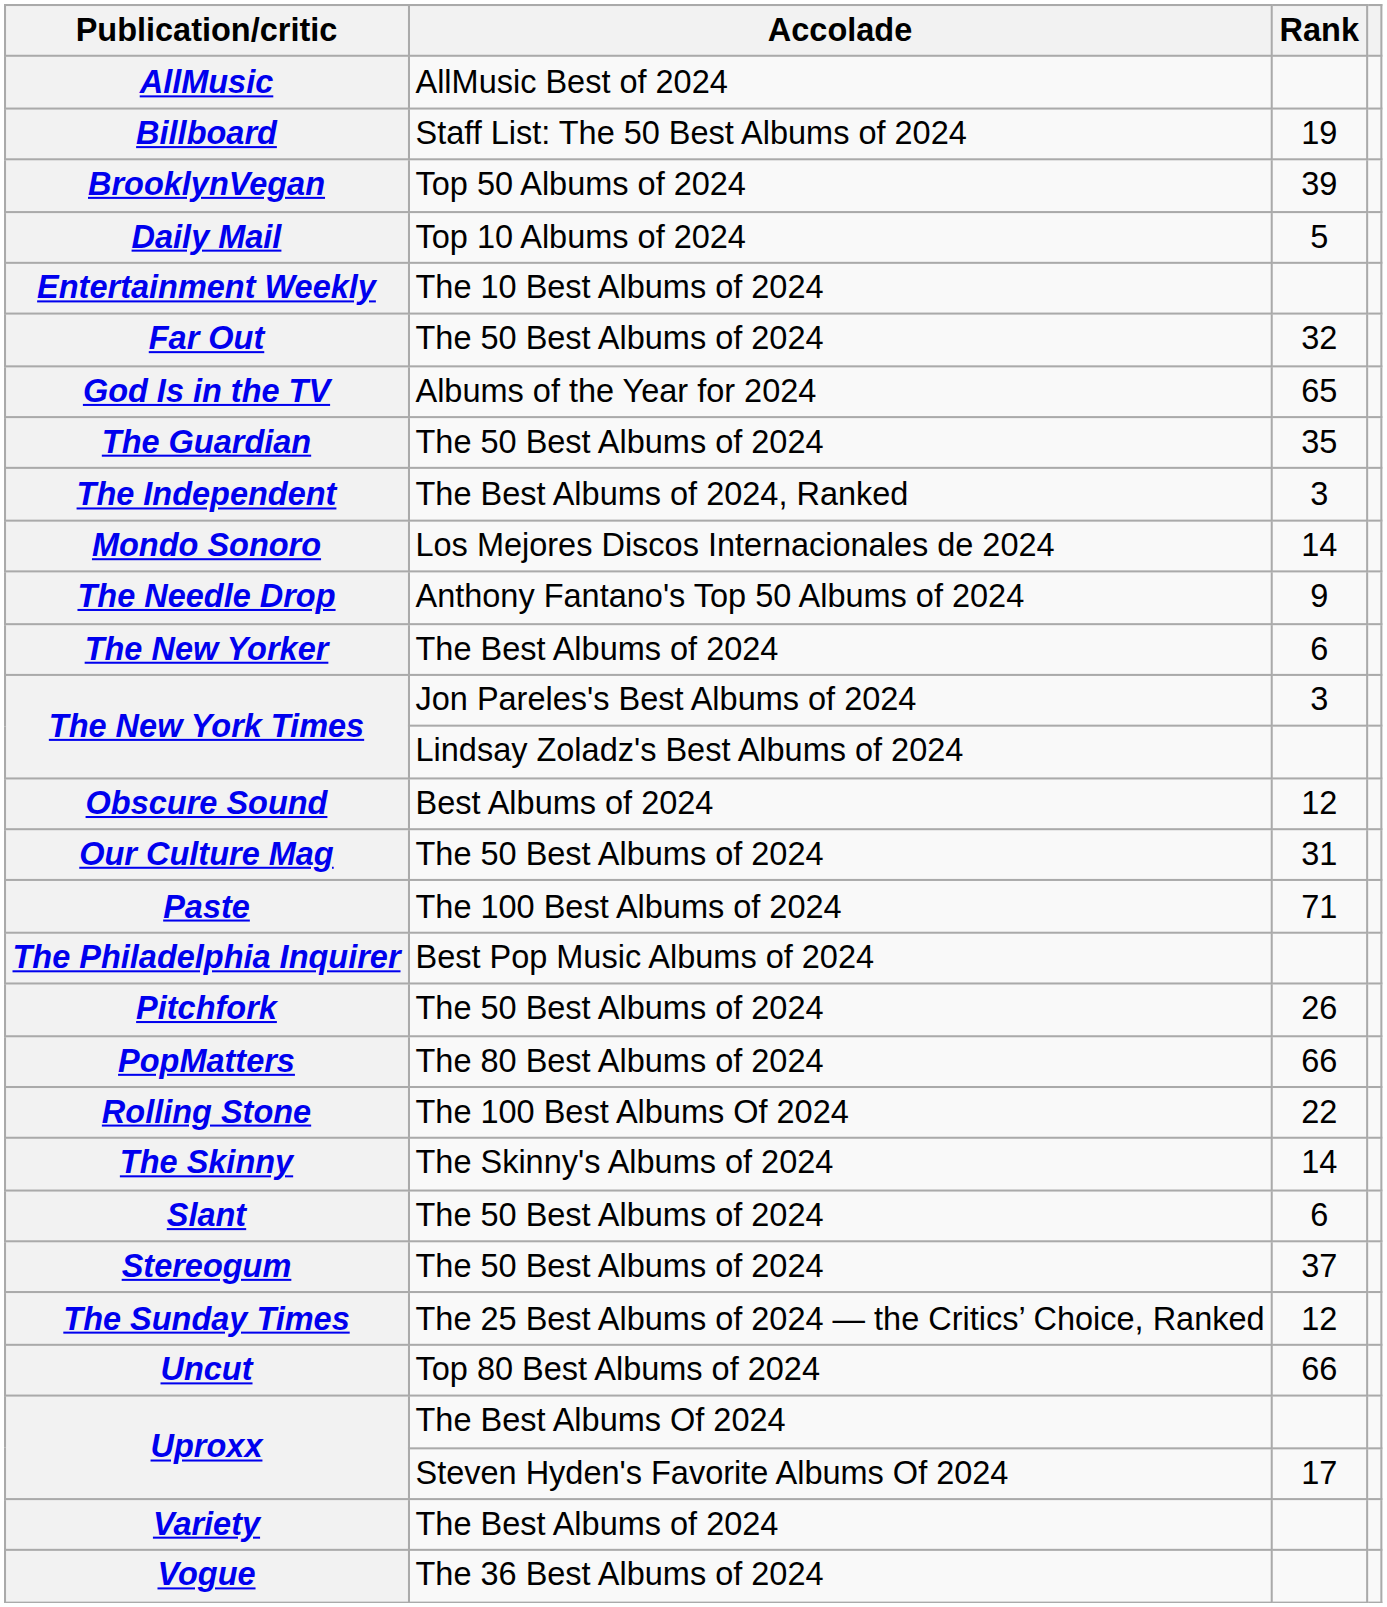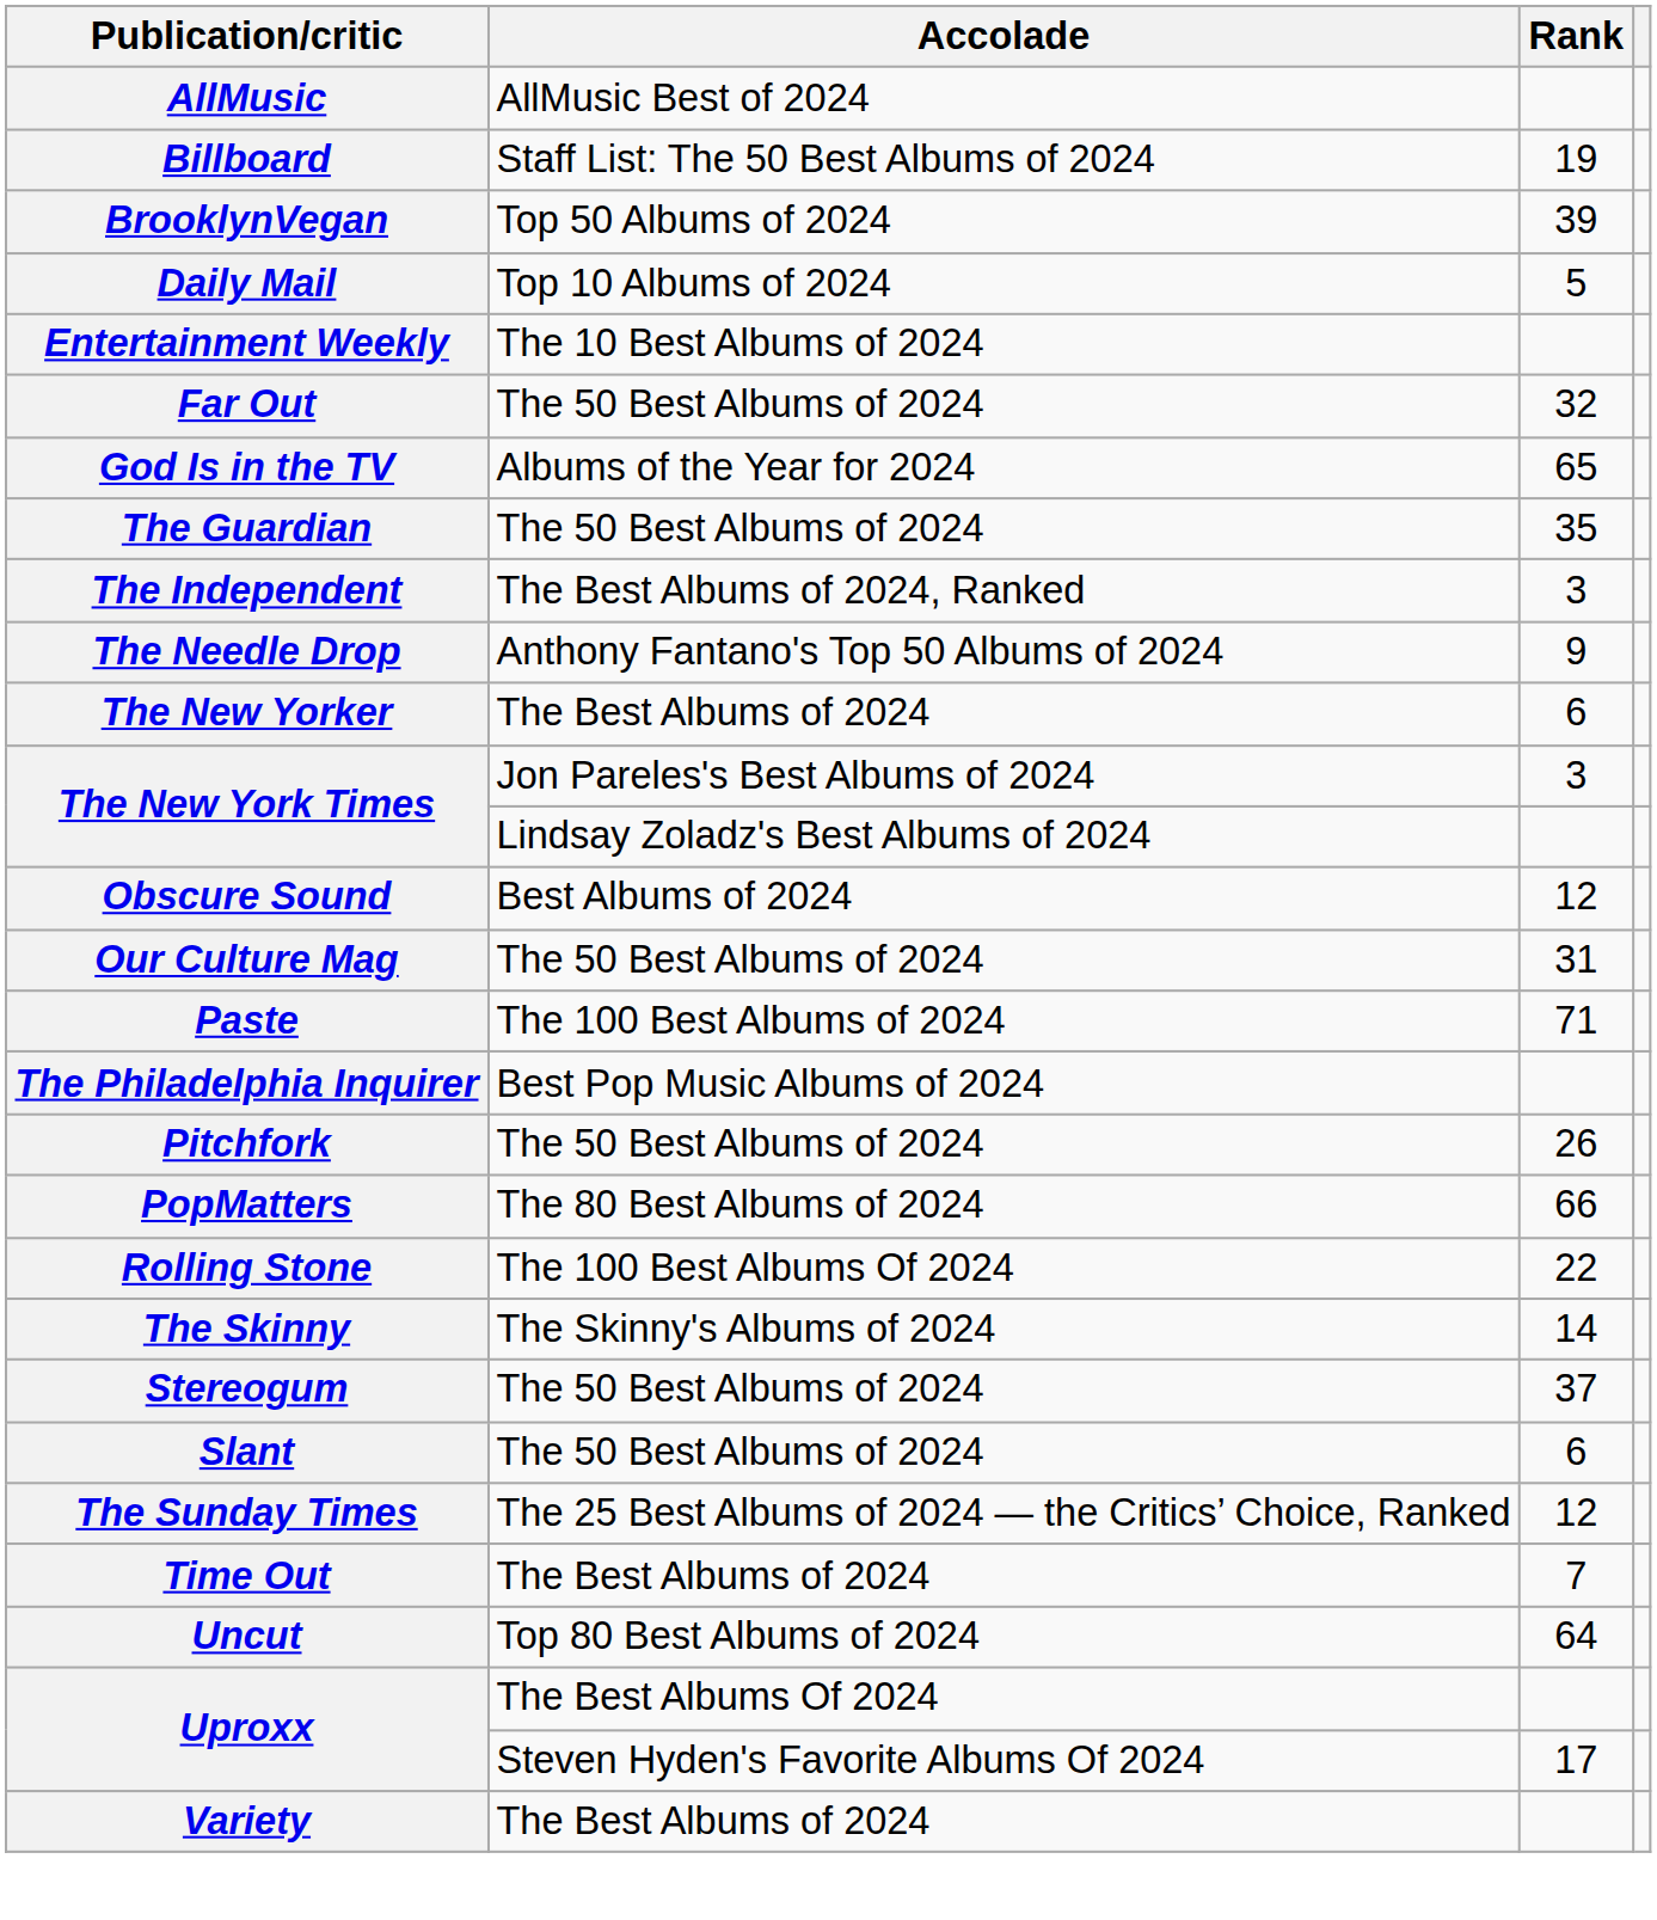 <table class="wikitable sortable plainrowheaders">
 <tr>
 <th scope="col">Publication/critic</th>
 <th scope="col">Accolade</th>
 <th scope="col">Rank</th>
 <th scope="col" class="unsortable"></th>
 </tr>
 <tr>
 <th scope="row"><em><a href='#'>AllMusic</a></em></th>
 <td>AllMusic Best of 2024</td>
 <td></td>
 <td style="text-align: center;"></td>
 </tr>
 <tr>
 <th scope="row"><em><a href='#'>Billboard</a></em></th>
 <td>Staff List: The 50 Best Albums of 2024</td>
 <td style="text-align: center;">19</td>
 <td style="text-align: center;"></td>
 </tr>
 <tr>
 <th scope="row"><em><a href='#'>BrooklynVegan</a></em></th>
 <td>Top 50 Albums of 2024</td>
 <td style="text-align: center;">39</td>
 <td style="text-align: center;"></td>
 </tr>
 <tr>
 <th scope="row"><em><a href='#'>Daily Mail</a></em></th>
 <td>Top 10 Albums of 2024</td>
 <td style="text-align: center;">5</td>
 <td style="text-align: center;"></td>
 </tr>
 <tr>
 <th scope="row"><em><a href='#'>Entertainment Weekly</a></em></th>
 <td>The 10 Best Albums of 2024</td>
 <td></td>
 <td style="text-align: center;"></td>
 </tr>
 <tr>
 <th scope="row"><em><a href='#'>Far Out</a></em></th>
 <td>The 50 Best Albums of 2024</td>
 <td style="text-align: center;">32</td>
 <td style="text-align: center;"></td>
 </tr>
 <tr>
 <th scope="row"><em><a href='#'>God Is in the TV</a></em></th>
 <td>Albums of the Year for 2024</td>
 <td style="text-align: center;">65</td>
 <td style="text-align: center;"></td>
 </tr>
 <tr>
 <th scope="row"><em><a href='#'>The Guardian</a></em></th>
 <td>The 50 Best Albums of 2024</td>
 <td style="text-align: center;">35</td>
 <td style="text-align: center;"></td>
 </tr>
 <tr>
 <th scope="row"><em><a href='#'>The Independent</a></em></th>
 <td>The Best Albums of 2024, Ranked</td>
 <td style="text-align: center;">3</td>
-<td style="text-align: center;"></td>
-</tr>
-<tr>
-<th scope="row"><em><a href='#'>Mondo Sonoro</a></em></th>
-<td>Los Mejores Discos Internacionales de 2024</td>
-<td style="text-align: center;">14</td>
 <td style="text-align: center;"></td>
 </tr>
 <tr>
 <th scope="row"><em><a href='#'>The Needle Drop</a></em></th>
 <td>Anthony Fantano's Top 50 Albums of 2024</td>
 <td style="text-align: center;">9</td>
 <td style="text-align: center;"></td>
 </tr>
 <tr>
 <th scope="row"><em><a href='#'>The New Yorker</a></em></th>
 <td>The Best Albums of 2024</td>
 <td style="text-align: center;">6</td>
 <td style="text-align: center;"></td>
 </tr>
 <tr>
 <th scope="row" rowspan="2"><em><a href='#'>The New York Times</a></em></th>
 <td>Jon Pareles's Best Albums of 2024</td>
 <td style="text-align: center;">3</td>
 <td style="text-align: center;"></td>
 </tr>
 <tr>
 <td>Lindsay Zoladz's Best Albums of 2024</td>
 <td></td>
 <td style="text-align: center;"></td>
 </tr>
 <tr>
 <th scope="row"><em><a href='#'>Obscure Sound</a></em></th>
 <td>Best Albums of 2024</td>
 <td style="text-align: center;">12</td>
 <td style="text-align: center;"></td>
 </tr>
 <tr>
 <th scope="row"><em><a href='#'>Our Culture Mag</a></em></th>
 <td>The 50 Best Albums of 2024</td>
 <td style="text-align: center;">31</td>
 <td style="text-align: center;"></td>
 </tr>
 <tr>
 <th scope="row"><em><a href='#'>Paste</a></em></th>
 <td>The 100 Best Albums of 2024</td>
 <td style="text-align: center;">71</td>
 <td style="text-align: center;"></td>
 </tr>
 <tr>
 <th scope="row"><em><a href='#'>The Philadelphia Inquirer</a></em></th>
 <td>Best Pop Music Albums of 2024</td>
 <td></td>
 <td style="text-align: center;"></td>
 </tr>
 <tr>
 <th scope="row"><em><a href='#'>Pitchfork</a></em></th>
 <td>The 50 Best Albums of 2024</td>
 <td style="text-align: center;">26</td>
 <td style="text-align: center;"></td>
 </tr>
 <tr>
 <th scope="row"><em><a href='#'>PopMatters</a></em></th>
 <td>The 80 Best Albums of 2024</td>
 <td style="text-align: center;">66</td>
 <td style="text-align: center;"></td>
 </tr>
 <tr>
 <th scope="row"><em><a href='#'>Rolling Stone</a></em></th>
 <td>The 100 Best Albums Of 2024</td>
 <td style="text-align: center;">22</td>
 <td style="text-align: center;"></td>
 </tr>
 <tr>
 <th scope="row"><em><a href='#'>The Skinny</a></em></th>
 <td>The Skinny's Albums of 2024</td>
 <td style="text-align: center;">14</td>
 <td style="text-align: center;"></td>
 </tr>
 <tr>
+<th scope="row"><em><a href='#'>Stereogum</a></em></th>
+<td>The 50 Best Albums of 2024</td>
+<td style="text-align: center;">37</td>
+<td style="text-align: center;"></td>
+</tr>
+<tr>
 <th scope="row"><em><a href='#'>Slant</a></em></th>
 <td>The 50 Best Albums of 2024</td>
 <td style="text-align: center;">6</td>
-<td style="text-align: center;"></td>
-</tr>
-<tr>
-<th scope="row"><em><a href='#'>Stereogum</a></em></th>
-<td>The 50 Best Albums of 2024</td>
-<td style="text-align: center;">37</td>
 <td style="text-align: center;"></td>
 </tr>
 <tr>
 <th scope="row"><em><a href='#'>The Sunday Times</a></em></th>
 <td>The 25 Best Albums of 2024 — the Critics’ Choice, Ranked</td>
 <td style="text-align: center;">12</td>
 <td style="text-align: center;"></td>
 </tr>
 <tr>
+<th scope="row"><em><a href='#'>Time Out</a></em></th>
+<td>The Best Albums of 2024</td>
+<td style="text-align: center;">7</td>
+<td style="text-align: center;"></td>
+</tr>
+<tr>
 <th scope="row"><em><a href='#'>Uncut</a></em></th>
 <td>Top 80 Best Albums of 2024</td>
-<td style="text-align: center;">66</td>
+<td style="text-align: center;">64</td>
 <td style="text-align: center;"></td>
 </tr>
 <tr>
 <th scope="row" rowspan="2"><em><a href='#'>Uproxx</a></em></th>
 <td>The Best Albums Of 2024</td>
 <td></td>
 <td style="text-align: center;"></td>
 </tr>
 <tr>
 <td>Steven Hyden's Favorite Albums Of 2024</td>
 <td style="text-align: center;">17</td>
 <td style="text-align: center;"></td>
 </tr>
 <tr>
 <th scope="row"><em><a href='#'>Variety</a></em></th>
 <td>The Best Albums of 2024</td>
 <td></td>
 <td style="text-align: center;"></td>
 </tr>
-<tr>
-<th scope="row"><em><a href='#'>Vogue</a></em></th>
-<td>The 36 Best Albums of 2024</td>
-<td></td>
-<td style="text-align: center;"></td>
-</tr>
 </table>
